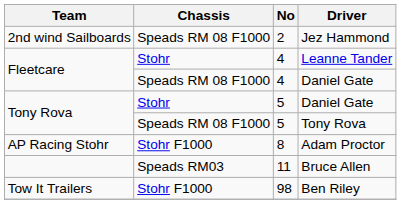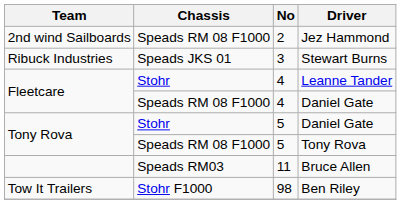 <table class="wikitable" style="font-size: 90%;">
 <tr>
 <th>Team</th>
 <th>Chassis</th>
 <th>No</th>
 <th>Driver</th>
 </tr>
 <tr>
 <td rowspan=1>2nd wind Sailboards</td>
 <td>Speads RM 08 F1000</td>
 <td>2</td>
 <td> Jez Hammond</td>
+</tr>
+<tr>
+<td rowspan=1>Ribuck Industries</td>
+<td>Speads JKS 01</td>
+<td>3</td>
+<td> Stewart Burns</td>
 </tr>
 <tr>
 <td rowspan=2>Fleetcare</td>
 <td><a href='#'>Stohr</a></td>
 <td>4</td>
 <td> <a href='#'>Leanne Tander</a></td>
 </tr>
 <tr>
 <td>Speads RM 08 F1000</td>
 <td>4</td>
 <td> Daniel Gate</td>
 </tr>
 <tr>
 <td rowspan=2>Tony Rova</td>
 <td><a href='#'>Stohr</a></td>
 <td>5</td>
 <td> Daniel Gate</td>
 </tr>
 <tr>
 <td>Speads RM 08 F1000</td>
 <td>5</td>
 <td> Tony Rova</td>
 </tr>
 <tr>
-<td rowspan=1>AP Racing Stohr</td>
-<td><a href='#'>Stohr</a> F1000</td>
-<td>8</td>
-<td> Adam Proctor</td>
-</tr>
-<tr>
 <td rowspan=1></td>
 <td>Speads RM03</td>
 <td>11</td>
 <td> Bruce Allen</td>
 </tr>
 <tr>
 <td rowspan=1>Tow It Trailers</td>
 <td><a href='#'>Stohr</a> F1000</td>
 <td>98</td>
 <td> Ben Riley</td>
 </tr>
 <tr>
 </tr>
 </table>
